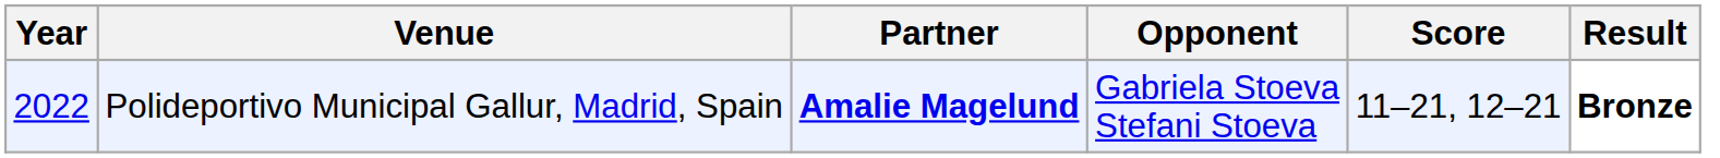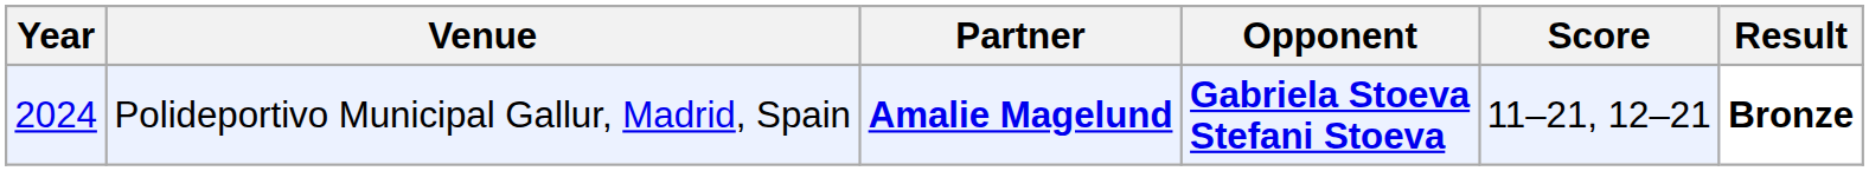 <table class="sortable wikitable" style="font-size: 90%;">
 <tr>
 <th>Year</th>
 <th>Venue</th>
 <th>Partner</th>
 <th>Opponent</th>
 <th>Score</th>
 <th>Result</th>
 </tr>
 <tr style="background:#ECF2FF">
-<td align="center"><a href='#'>2022</a></td>
+<td align="center"><a href='#'>2024</a></td>
 <td align="left">Polideportivo Municipal Gallur, <a href='#'>Madrid</a>, Spain</td>
 <td align="left"><strong> <a href='#'>Amalie Magelund</a></strong></td>
-<td align="left"> <a href='#'>Gabriela Stoeva</a><br> <a href='#'>Stefani Stoeva</a></td>
+<td align="left"><strong> <a href='#'>Gabriela Stoeva</a><br> <a href='#'>Stefani Stoeva</a></strong></td>
 <td align="left">11–21, 12–21</td>
 <td style="text-align:left; background:white"> <strong>Bronze</strong></td>
 </tr>
 </table>
